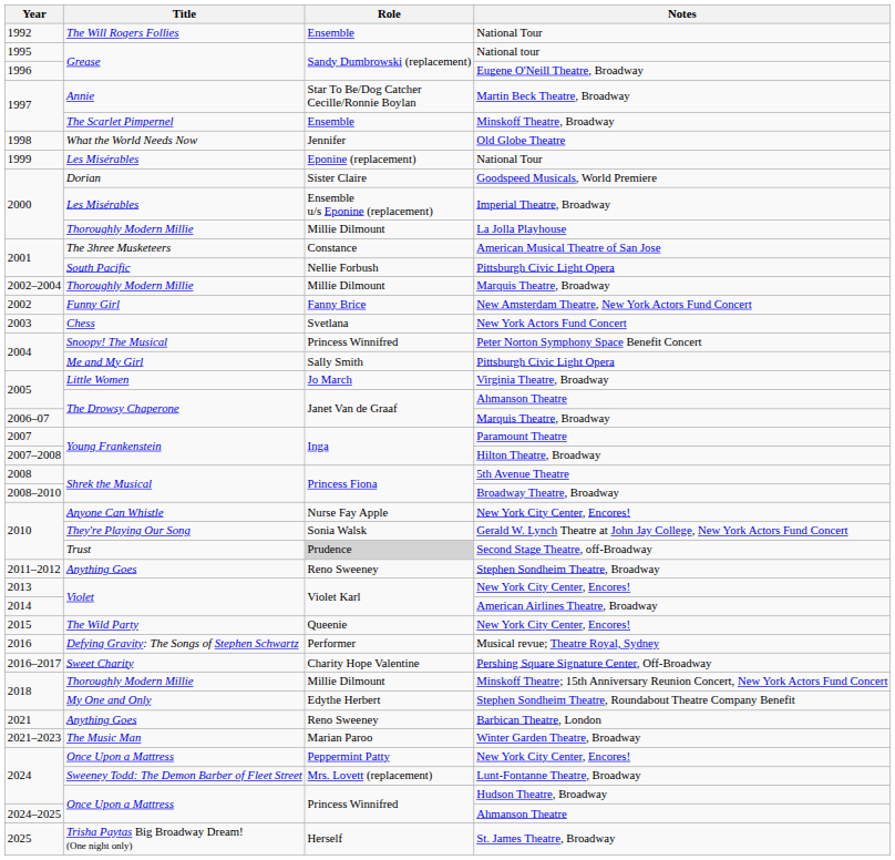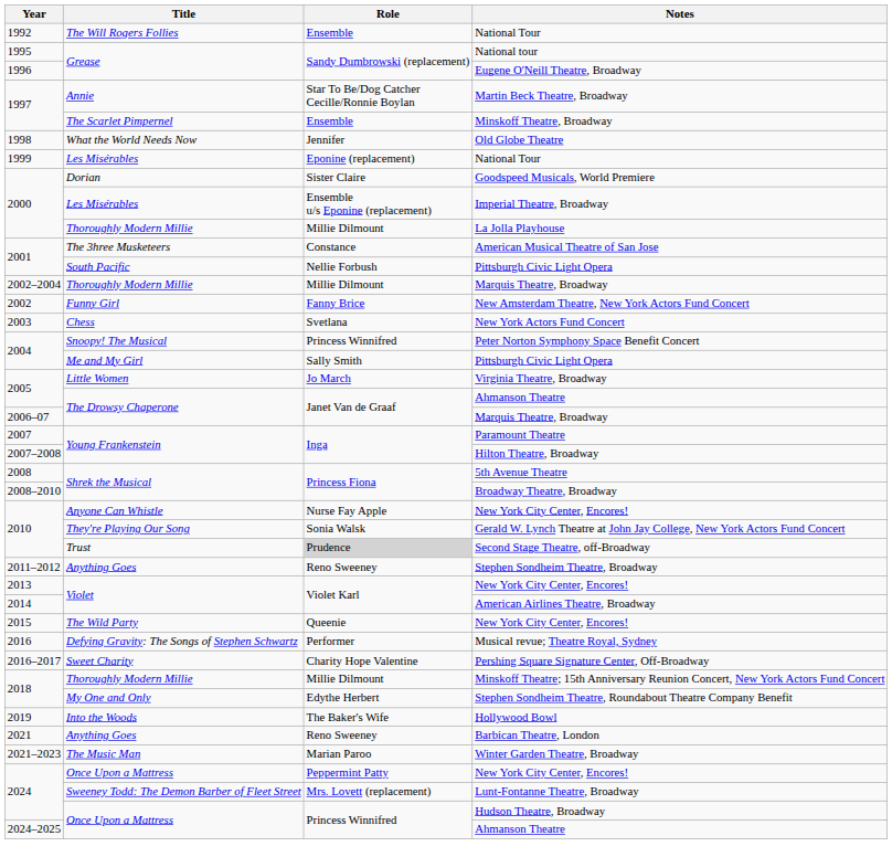 <table class="wikitable sortable">
 <tr>
 <th>Year</th>
 <th>Title</th>
 <th>Role</th>
 <th class="unsortable">Notes</th>
 </tr>
 <tr>
 <td>1992</td>
 <td><em><a href='#'>The Will Rogers Follies</a></em></td>
 <td><a href='#'>Ensemble</a></td>
 <td>National Tour</td>
 </tr>
 <tr>
 <td>1995</td>
 <td rowspan="2"><em><a href='#'>Grease</a></em></td>
 <td rowspan="2"><a href='#'>Sandy Dumbrowski</a> (replacement)</td>
 <td>National tour</td>
 </tr>
 <tr>
 <td>1996</td>
 <td><a href='#'>Eugene O'Neill Theatre</a>, Broadway</td>
 </tr>
 <tr>
 <td rowspan="2">1997</td>
 <td><em><a href='#'>Annie</a></em></td>
 <td>Star To Be/Dog Catcher <br> Cecille/Ronnie Boylan</td>
 <td><a href='#'>Martin Beck Theatre</a>, Broadway</td>
 </tr>
 <tr>
 <td><em><a href='#'>The Scarlet Pimpernel</a></em></td>
 <td><a href='#'>Ensemble</a></td>
 <td><a href='#'>Minskoff Theatre</a>, Broadway</td>
 </tr>
 <tr>
 <td>1998</td>
 <td><em>What the World Needs Now</em></td>
 <td>Jennifer</td>
 <td><a href='#'>Old Globe Theatre</a></td>
 </tr>
 <tr>
 <td>1999</td>
 <td><em><a href='#'>Les Misérables</a></em></td>
 <td><a href='#'>Eponine</a> (replacement)</td>
 <td>National Tour</td>
 </tr>
 <tr>
 <td rowspan="3">2000</td>
 <td><em>Dorian</em></td>
 <td>Sister Claire</td>
 <td><a href='#'>Goodspeed Musicals</a>, World Premiere</td>
 </tr>
 <tr>
 <td><em><a href='#'>Les Misérables</a></em></td>
 <td>Ensemble<br>u/s <a href='#'>Eponine</a> (replacement)</td>
 <td><a href='#'>Imperial Theatre</a>, Broadway</td>
 </tr>
 <tr>
 <td><em><a href='#'>Thoroughly Modern Millie</a></em></td>
 <td>Millie Dilmount</td>
 <td><a href='#'>La Jolla Playhouse</a></td>
 </tr>
 <tr>
 <td rowspan="2">2001</td>
 <td><em>The 3hree Musketeers</em></td>
 <td>Constance</td>
 <td><a href='#'>American Musical Theatre of San Jose</a></td>
 </tr>
 <tr>
 <td><em><a href='#'>South Pacific</a></em></td>
 <td>Nellie Forbush</td>
 <td><a href='#'>Pittsburgh Civic Light Opera</a></td>
 </tr>
 <tr>
 <td>2002–2004</td>
 <td><em><a href='#'>Thoroughly Modern Millie</a></em></td>
 <td>Millie Dilmount</td>
 <td><a href='#'>Marquis Theatre</a>, Broadway</td>
 </tr>
 <tr>
 <td>2002</td>
 <td><em><a href='#'>Funny Girl</a></em></td>
 <td><a href='#'>Fanny Brice</a></td>
 <td><a href='#'>New Amsterdam Theatre</a>, <a href='#'>New York Actors Fund Concert</a></td>
 </tr>
 <tr>
 <td>2003</td>
 <td><em><a href='#'>Chess</a></em></td>
 <td>Svetlana</td>
 <td><a href='#'>New York Actors Fund Concert</a></td>
 </tr>
 <tr>
 <td rowspan="2">2004</td>
 <td><em><a href='#'>Snoopy! The Musical</a></em></td>
 <td>Princess Winnifred</td>
 <td><a href='#'>Peter Norton Symphony Space</a> Benefit Concert</td>
 </tr>
 <tr>
 <td><em><a href='#'>Me and My Girl</a></em></td>
 <td>Sally Smith</td>
 <td><a href='#'>Pittsburgh Civic Light Opera</a></td>
 </tr>
 <tr>
 <td rowspan="2">2005</td>
 <td><em><a href='#'>Little Women</a></em></td>
 <td><a href='#'>Jo March</a></td>
 <td><a href='#'>Virginia Theatre</a>, Broadway</td>
 </tr>
 <tr>
 <td rowspan="2"><em><a href='#'>The Drowsy Chaperone</a></em></td>
 <td rowspan="2">Janet Van de Graaf</td>
 <td><a href='#'>Ahmanson Theatre</a></td>
 </tr>
 <tr>
 <td>2006–07</td>
 <td><a href='#'>Marquis Theatre</a>, Broadway</td>
 </tr>
 <tr>
 <td>2007</td>
 <td rowspan="2"><em><a href='#'>Young Frankenstein</a></em></td>
 <td rowspan="2"><a href='#'>Inga</a></td>
 <td><a href='#'>Paramount Theatre</a></td>
 </tr>
 <tr>
 <td>2007–2008</td>
 <td><a href='#'>Hilton Theatre</a>, Broadway</td>
 </tr>
 <tr>
 <td>2008</td>
 <td rowspan="2"><em><a href='#'>Shrek the Musical</a></em></td>
 <td rowspan="2"><a href='#'>Princess Fiona</a></td>
 <td><a href='#'>5th Avenue Theatre</a></td>
 </tr>
 <tr>
 <td>2008–2010</td>
 <td><a href='#'>Broadway Theatre</a>, Broadway</td>
 </tr>
 <tr>
 <td rowspan="3">2010</td>
 <td><em><a href='#'>Anyone Can Whistle</a></em></td>
 <td>Nurse Fay Apple</td>
 <td><a href='#'>New York City Center</a>, <a href='#'>Encores!</a></td>
 </tr>
 <tr>
 <td><em><a href='#'>They're Playing Our Song</a></em></td>
 <td>Sonia Walsk</td>
 <td><a href='#'>Gerald W. Lynch</a> Theatre at <a href='#'>John Jay College</a>, <a href='#'>New York Actors Fund Concert</a></td>
 </tr>
 <tr>
 <td><em>Trust</em></td>
 <td style="background: lightgrey;">Prudence</td>
 <td><a href='#'>Second Stage Theatre</a>, off-Broadway</td>
 </tr>
 <tr>
 <td>2011–2012</td>
 <td><em><a href='#'>Anything Goes</a></em></td>
 <td>Reno Sweeney</td>
 <td><a href='#'>Stephen Sondheim Theatre</a>, Broadway</td>
 </tr>
 <tr>
 <td>2013</td>
 <td rowspan="2"><em><a href='#'>Violet</a></em></td>
 <td rowspan="2">Violet Karl</td>
 <td><a href='#'>New York City Center</a>, <a href='#'>Encores!</a></td>
 </tr>
 <tr>
 <td>2014</td>
 <td><a href='#'>American Airlines Theatre</a>, Broadway</td>
 </tr>
 <tr>
 <td>2015</td>
 <td><em><a href='#'>The Wild Party</a></em></td>
 <td>Queenie</td>
 <td><a href='#'>New York City Center</a>, <a href='#'>Encores!</a></td>
 </tr>
 <tr>
 <td>2016</td>
 <td><em><a href='#'>Defying Gravity</a>: The Songs of <a href='#'>Stephen Schwartz</a></em></td>
 <td>Performer</td>
 <td>Musical revue; <a href='#'>Theatre Royal, Sydney</a></td>
 </tr>
 <tr>
 <td>2016–2017</td>
 <td><em><a href='#'>Sweet Charity</a></em></td>
 <td>Charity Hope Valentine</td>
 <td><a href='#'>Pershing Square Signature Center</a>, Off-Broadway</td>
 </tr>
 <tr>
 <td rowspan="2">2018</td>
 <td><em><a href='#'>Thoroughly Modern Millie</a></em></td>
 <td>Millie Dilmount</td>
 <td><a href='#'>Minskoff Theatre</a>; 15th Anniversary Reunion Concert, <a href='#'>New York Actors Fund Concert</a></td>
 </tr>
 <tr>
 <td><em><a href='#'>My One and Only</a></em></td>
 <td>Edythe Herbert</td>
 <td><a href='#'>Stephen Sondheim Theatre</a>, Roundabout Theatre Company Benefit</td>
 </tr>
 <tr>
+<td>2019</td>
+<td><em><a href='#'>Into the Woods</a></em></td>
+<td>The Baker's Wife</td>
+<td><a href='#'>Hollywood Bowl</a></td>
+</tr>
+<tr>
 <td>2021</td>
 <td><em><a href='#'>Anything Goes</a></em></td>
 <td>Reno Sweeney</td>
 <td><a href='#'>Barbican Theatre</a>, London</td>
 </tr>
 <tr>
 <td>2021–2023</td>
 <td><em><a href='#'>The Music Man</a></em></td>
 <td>Marian Paroo</td>
 <td><a href='#'>Winter Garden Theatre</a>, Broadway</td>
 </tr>
 <tr>
 <td rowspan="3">2024</td>
 <td><em><a href='#'>Once Upon a Mattress</a></em></td>
 <td><a href='#'>Peppermint Patty</a></td>
 <td><a href='#'>New York City Center</a>, <a href='#'>Encores!</a></td>
 </tr>
 <tr>
 <td><em><a href='#'>Sweeney Todd: The Demon Barber of Fleet Street</a></em></td>
 <td><a href='#'>Mrs. Lovett</a> (replacement)</td>
 <td><a href='#'>Lunt-Fontanne Theatre</a>, Broadway</td>
 </tr>
 <tr>
 <td rowspan=2><em><a href='#'>Once Upon a Mattress</a></em></td>
 <td rowspan=2>Princess Winnifred</td>
 <td><a href='#'>Hudson Theatre</a>, Broadway</td>
 </tr>
 <tr>
 <td>2024–2025</td>
 <td><a href='#'>Ahmanson Theatre</a></td>
 </tr>
-<tr>
-<td>2025</td>
-<td><em><a href='#'>Trisha Paytas</a></em> Big Broadway Dream! <br><small>(One night only)</small></td>
-<td>Herself</td>
-<td><a href='#'>St. James Theatre</a>, Broadway</td>
-</tr>
 </table>
